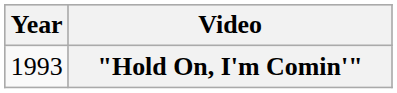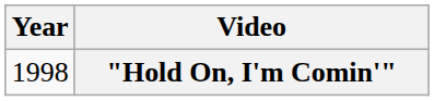 <table class="wikitable plainrowheaders">
 <tr>
 <th>Year</th>
 <th style="width:12em;">Video</th>
 </tr>
 <tr>
-<td>1993</td>
+<td>1998</td>
 <th scope="row">"Hold On, I'm Comin'"</th>
 </tr>
 </table>
